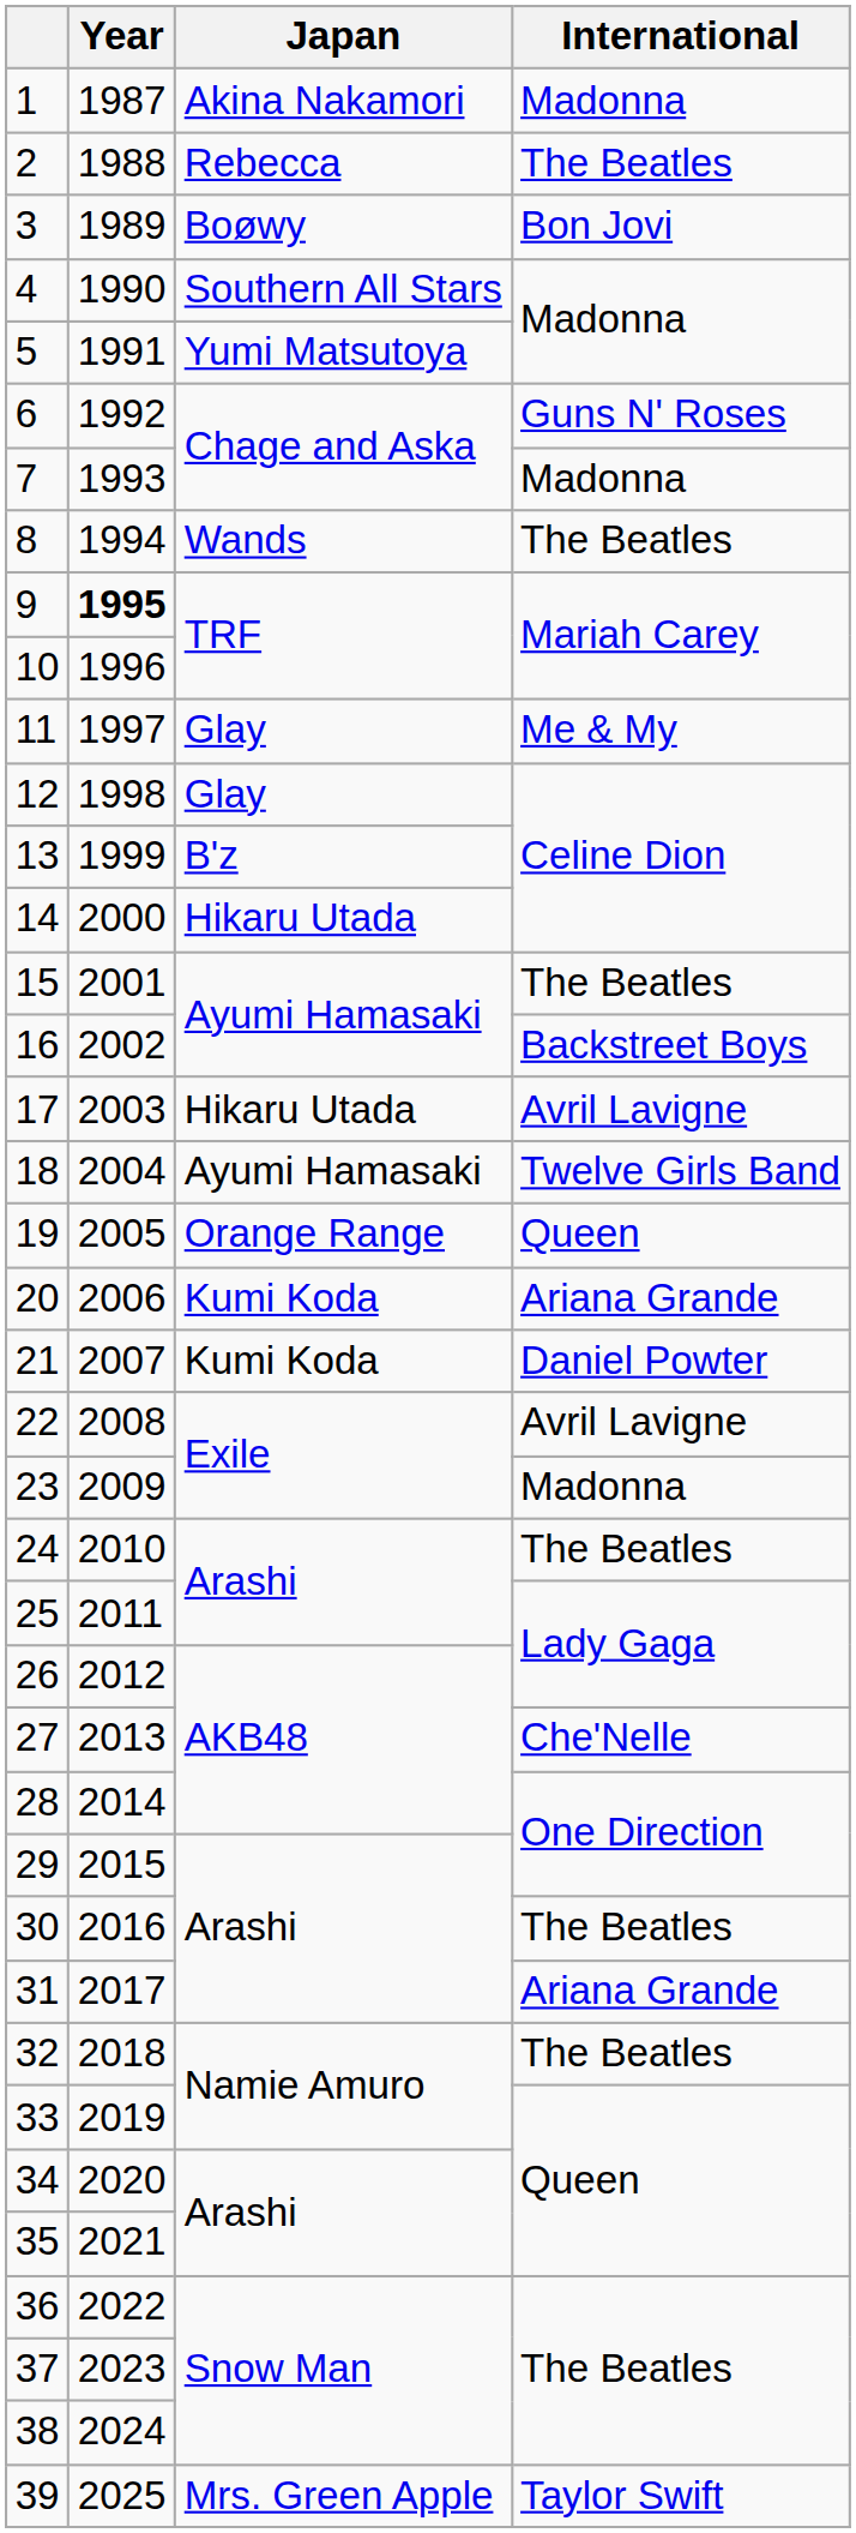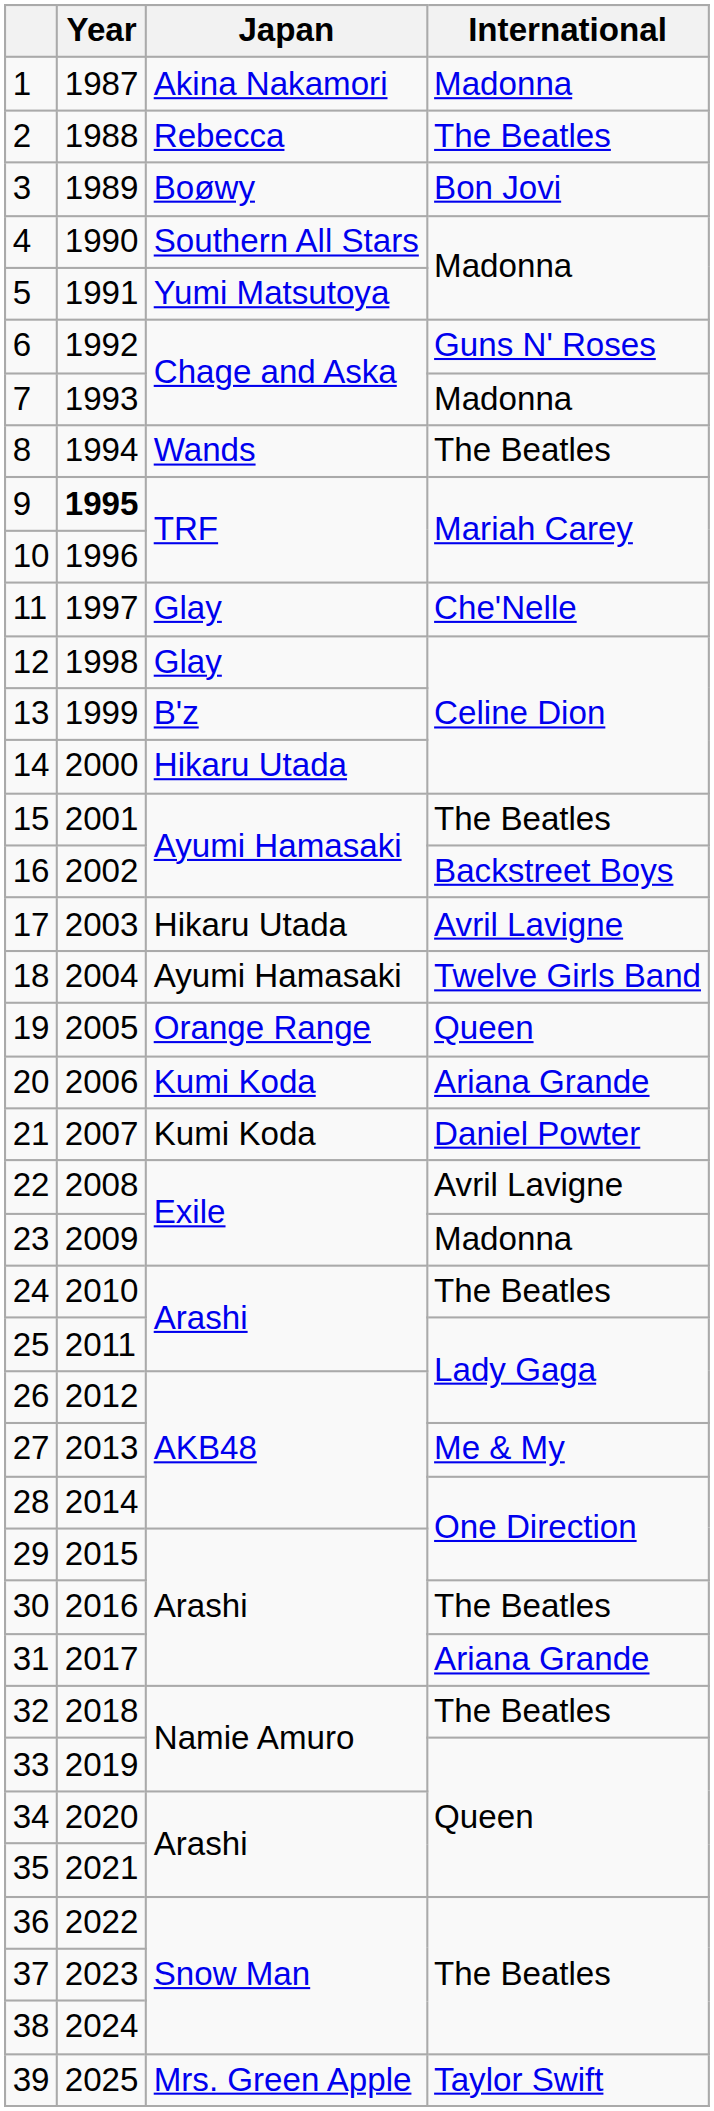 <table class="wikitable sortable plainrowheaders">
 <tr>
 <th></th>
 <th>Year</th>
 <th>Japan</th>
 <th>International</th>
 </tr>
 <tr>
 <td>1</td>
 <td>1987</td>
 <td><a href='#'>Akina Nakamori</a></td>
 <td><a href='#'>Madonna</a></td>
 </tr>
 <tr>
 <td>2</td>
 <td>1988</td>
 <td><a href='#'>Rebecca</a></td>
 <td><a href='#'>The Beatles</a></td>
 </tr>
 <tr>
 <td>3</td>
 <td>1989</td>
 <td><a href='#'>Boøwy</a></td>
 <td><a href='#'>Bon Jovi</a></td>
 </tr>
 <tr>
 <td>4</td>
 <td>1990</td>
 <td><a href='#'>Southern All Stars</a></td>
 <td rowspan="2">Madonna</td>
 </tr>
 <tr>
 <td>5</td>
 <td>1991</td>
 <td><a href='#'>Yumi Matsutoya</a></td>
 </tr>
 <tr>
 <td>6</td>
 <td>1992</td>
 <td rowspan="2"><a href='#'>Chage and Aska</a></td>
 <td><a href='#'>Guns N' Roses</a></td>
 </tr>
 <tr>
 <td>7</td>
 <td>1993</td>
 <td>Madonna</td>
 </tr>
 <tr>
 <td>8</td>
 <td>1994</td>
 <td><a href='#'>Wands</a></td>
 <td>The Beatles</td>
 </tr>
 <tr>
 <td>9</td>
 <td><strong>1995</strong></td>
 <td rowspan="2"><a href='#'>TRF</a></td>
 <td rowspan="2"><a href='#'>Mariah Carey</a></td>
 </tr>
 <tr>
 <td>10</td>
 <td>1996</td>
 </tr>
 <tr>
 <td>11</td>
 <td>1997</td>
 <td><a href='#'>Glay</a></td>
-<td><a href='#'>Me & My</a></td>
+<td><a href='#'>Che'Nelle</a></td>
 </tr>
 <tr>
 <td>12</td>
 <td>1998</td>
 <td><a href='#'>Glay</a></td>
 <td rowspan="3"><a href='#'>Celine Dion</a></td>
 </tr>
 <tr>
 <td>13</td>
 <td>1999</td>
 <td><a href='#'>B'z</a></td>
 </tr>
 <tr>
 <td>14</td>
 <td>2000</td>
 <td><a href='#'>Hikaru Utada</a></td>
 </tr>
 <tr>
 <td>15</td>
 <td>2001</td>
 <td rowspan="2"><a href='#'>Ayumi Hamasaki</a></td>
 <td>The Beatles</td>
 </tr>
 <tr>
 <td>16</td>
 <td>2002</td>
 <td><a href='#'>Backstreet Boys</a></td>
 </tr>
 <tr>
 <td>17</td>
 <td>2003</td>
 <td>Hikaru Utada</td>
 <td><a href='#'>Avril Lavigne</a></td>
 </tr>
 <tr>
 <td>18</td>
 <td>2004</td>
 <td>Ayumi Hamasaki</td>
 <td><a href='#'>Twelve Girls Band</a></td>
 </tr>
 <tr>
 <td>19</td>
 <td>2005</td>
 <td><a href='#'>Orange Range</a></td>
 <td><a href='#'>Queen</a></td>
 </tr>
 <tr>
 <td>20</td>
 <td>2006</td>
 <td><a href='#'>Kumi Koda</a></td>
 <td><a href='#'>Ariana Grande</a></td>
 </tr>
 <tr>
 <td>21</td>
 <td>2007</td>
 <td>Kumi Koda</td>
 <td><a href='#'>Daniel Powter</a></td>
 </tr>
 <tr>
 <td>22</td>
 <td>2008</td>
 <td rowspan="2"><a href='#'>Exile</a></td>
 <td>Avril Lavigne</td>
 </tr>
 <tr>
 <td>23</td>
 <td>2009</td>
 <td>Madonna</td>
 </tr>
 <tr>
 <td>24</td>
 <td>2010</td>
 <td rowspan="2"><a href='#'>Arashi</a></td>
 <td>The Beatles</td>
 </tr>
 <tr>
 <td>25</td>
 <td>2011</td>
 <td rowspan="2"><a href='#'>Lady Gaga</a></td>
 </tr>
 <tr>
 <td>26</td>
 <td>2012</td>
 <td rowspan="3"><a href='#'>AKB48</a></td>
 </tr>
 <tr>
 <td>27</td>
 <td>2013</td>
-<td><a href='#'>Che'Nelle</a></td>
+<td><a href='#'>Me & My</a></td>
 </tr>
 <tr>
 <td>28</td>
 <td>2014</td>
 <td rowspan="2"><a href='#'>One Direction</a></td>
 </tr>
 <tr>
 <td>29</td>
 <td>2015</td>
 <td rowspan="3">Arashi</td>
 </tr>
 <tr>
 <td>30</td>
 <td>2016</td>
 <td>The Beatles</td>
 </tr>
 <tr>
 <td>31</td>
 <td>2017</td>
 <td><a href='#'>Ariana Grande</a></td>
 </tr>
 <tr>
 <td>32</td>
 <td>2018</td>
 <td rowspan="2">Namie Amuro</td>
 <td>The Beatles</td>
 </tr>
 <tr>
 <td>33</td>
 <td>2019</td>
 <td rowspan="3">Queen</td>
 </tr>
 <tr>
 <td>34</td>
 <td>2020</td>
 <td rowspan="2">Arashi</td>
 </tr>
 <tr>
 <td>35</td>
 <td>2021</td>
 </tr>
 <tr>
 <td>36</td>
 <td>2022</td>
 <td rowspan="3"><a href='#'>Snow Man</a></td>
 <td rowspan="3">The Beatles</td>
 </tr>
 <tr>
 <td>37</td>
 <td>2023</td>
 </tr>
 <tr>
 <td>38</td>
 <td>2024</td>
 </tr>
 <tr>
 <td>39</td>
 <td>2025</td>
 <td><a href='#'>Mrs. Green Apple</a></td>
 <td><a href='#'>Taylor Swift</a></td>
 </tr>
 <tr>
 </tr>
 </table>
